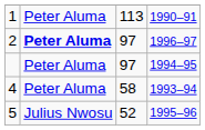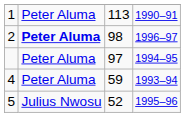 <table class="wikitable">
 <tr>
 </tr>
 <tr>
 <td>1</td>
 <td><a href='#'>Peter Aluma</a></td>
 <td>113</td>
 <td style="font-size:80%;"><a href='#'>1990–91</a></td>
 </tr>
 <tr>
 <td>2</td>
 <td><strong><a href='#'>Peter Aluma</a></strong></td>
-<td>97</td>
+<td>98</td>
 <td style="font-size:80%;"><a href='#'>1996–97</a></td>
 </tr>
 <tr>
 <td></td>
 <td><a href='#'>Peter Aluma</a></td>
 <td>97</td>
 <td style="font-size:80%;"><a href='#'>1994–95</a></td>
 </tr>
 <tr>
 <td>4</td>
 <td><a href='#'>Peter Aluma</a></td>
-<td>58</td>
+<td>59</td>
 <td style="font-size:80%;"><a href='#'>1993–94</a></td>
 </tr>
 <tr>
 <td>5</td>
 <td><a href='#'>Julius Nwosu</a></td>
 <td>52</td>
 <td style="font-size:80%;"><a href='#'>1995–96</a></td>
 </tr>
 </table>
